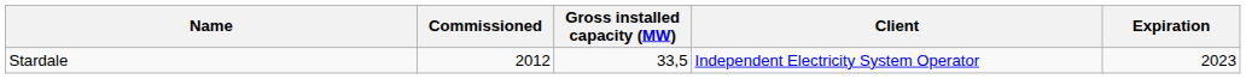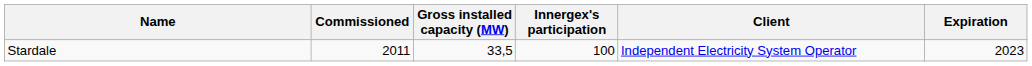 <table class="wikitable sortable" style="text-align:left;">
 <tr>
 <th width="30%">Name</th>
 <th width="10%">Commissioned</th>
 <th width="10%">Gross installed capacity (<a href='#'>MW</a>)</th>
+<th width="10%">Innergex's participation</th>
 <th width="30%">Client</th>
 <th width="10%">Expiration</th>
 </tr>
 <tr>
 <td>Stardale</td>
-<td align="right">2012</td>
+<td align="right">2011</td>
 <td align="right">33,5</td>
+<td align="right">100</td>
 <td><a href='#'>Independent Electricity System Operator</a></td>
 <td align="right">2023</td>
 </tr>
 </table>
